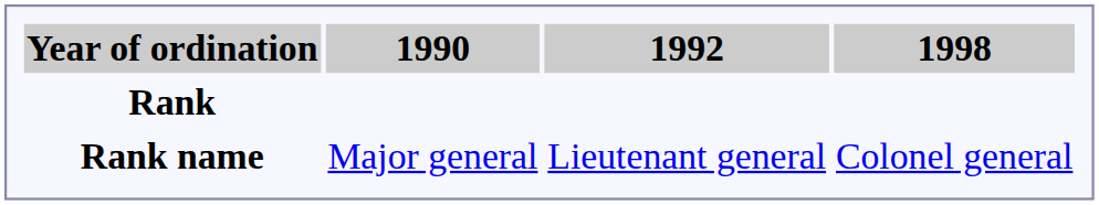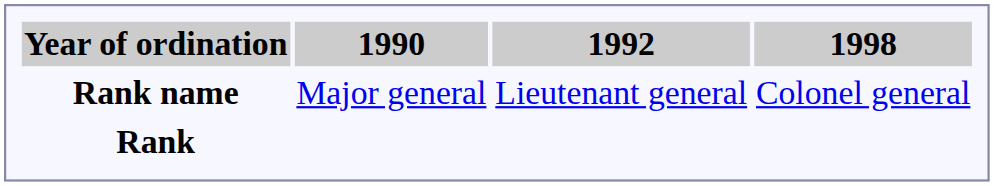 <table style="border:1px solid #8888aa; background-color:#f7f8ff; padding:5px; font-size:95%; margin: 0px 12px 12px 0px;">
 <tr bgcolor="#CCCCCC">
 <th>Year of ordination</th>
 <th>1990</th>
 <th>1992</th>
 <th>1998</th>
 </tr>
 <tr align="center">
+<td><strong>Rank name</strong></td>
+<td><a href='#'>Major general</a></td>
+<td><a href='#'>Lieutenant general</a></td>
+<td><a href='#'>Colonel general</a></td>
+</tr>
+<tr align="center">
 <td><strong>Rank</strong></td>
 <th></th>
 <th></th>
 <th></th>
 </tr>
-<tr align="center">
-<td><strong>Rank name</strong></td>
-<td><a href='#'>Major general</a></td>
-<td><a href='#'>Lieutenant general</a></td>
-<td><a href='#'>Colonel general</a></td>
-</tr>
 </table>
